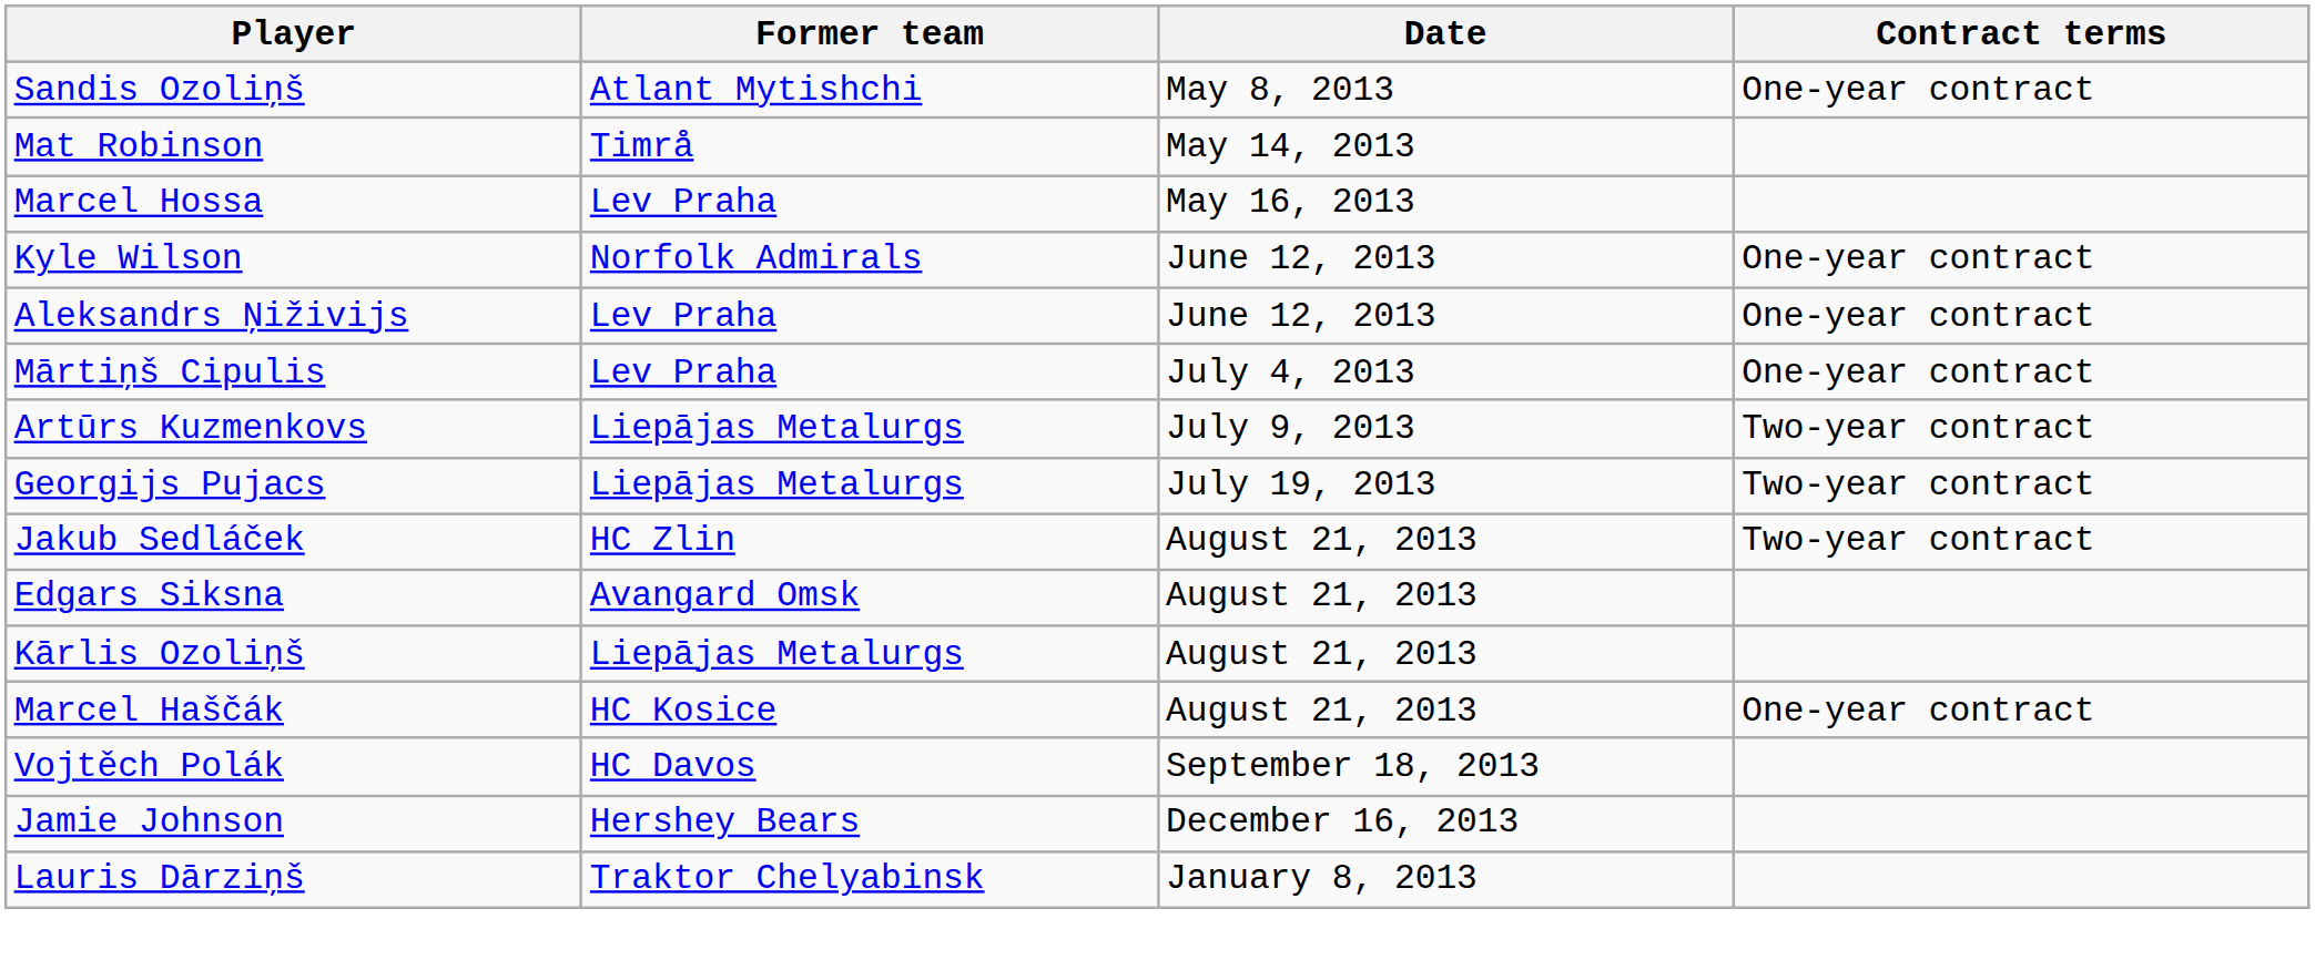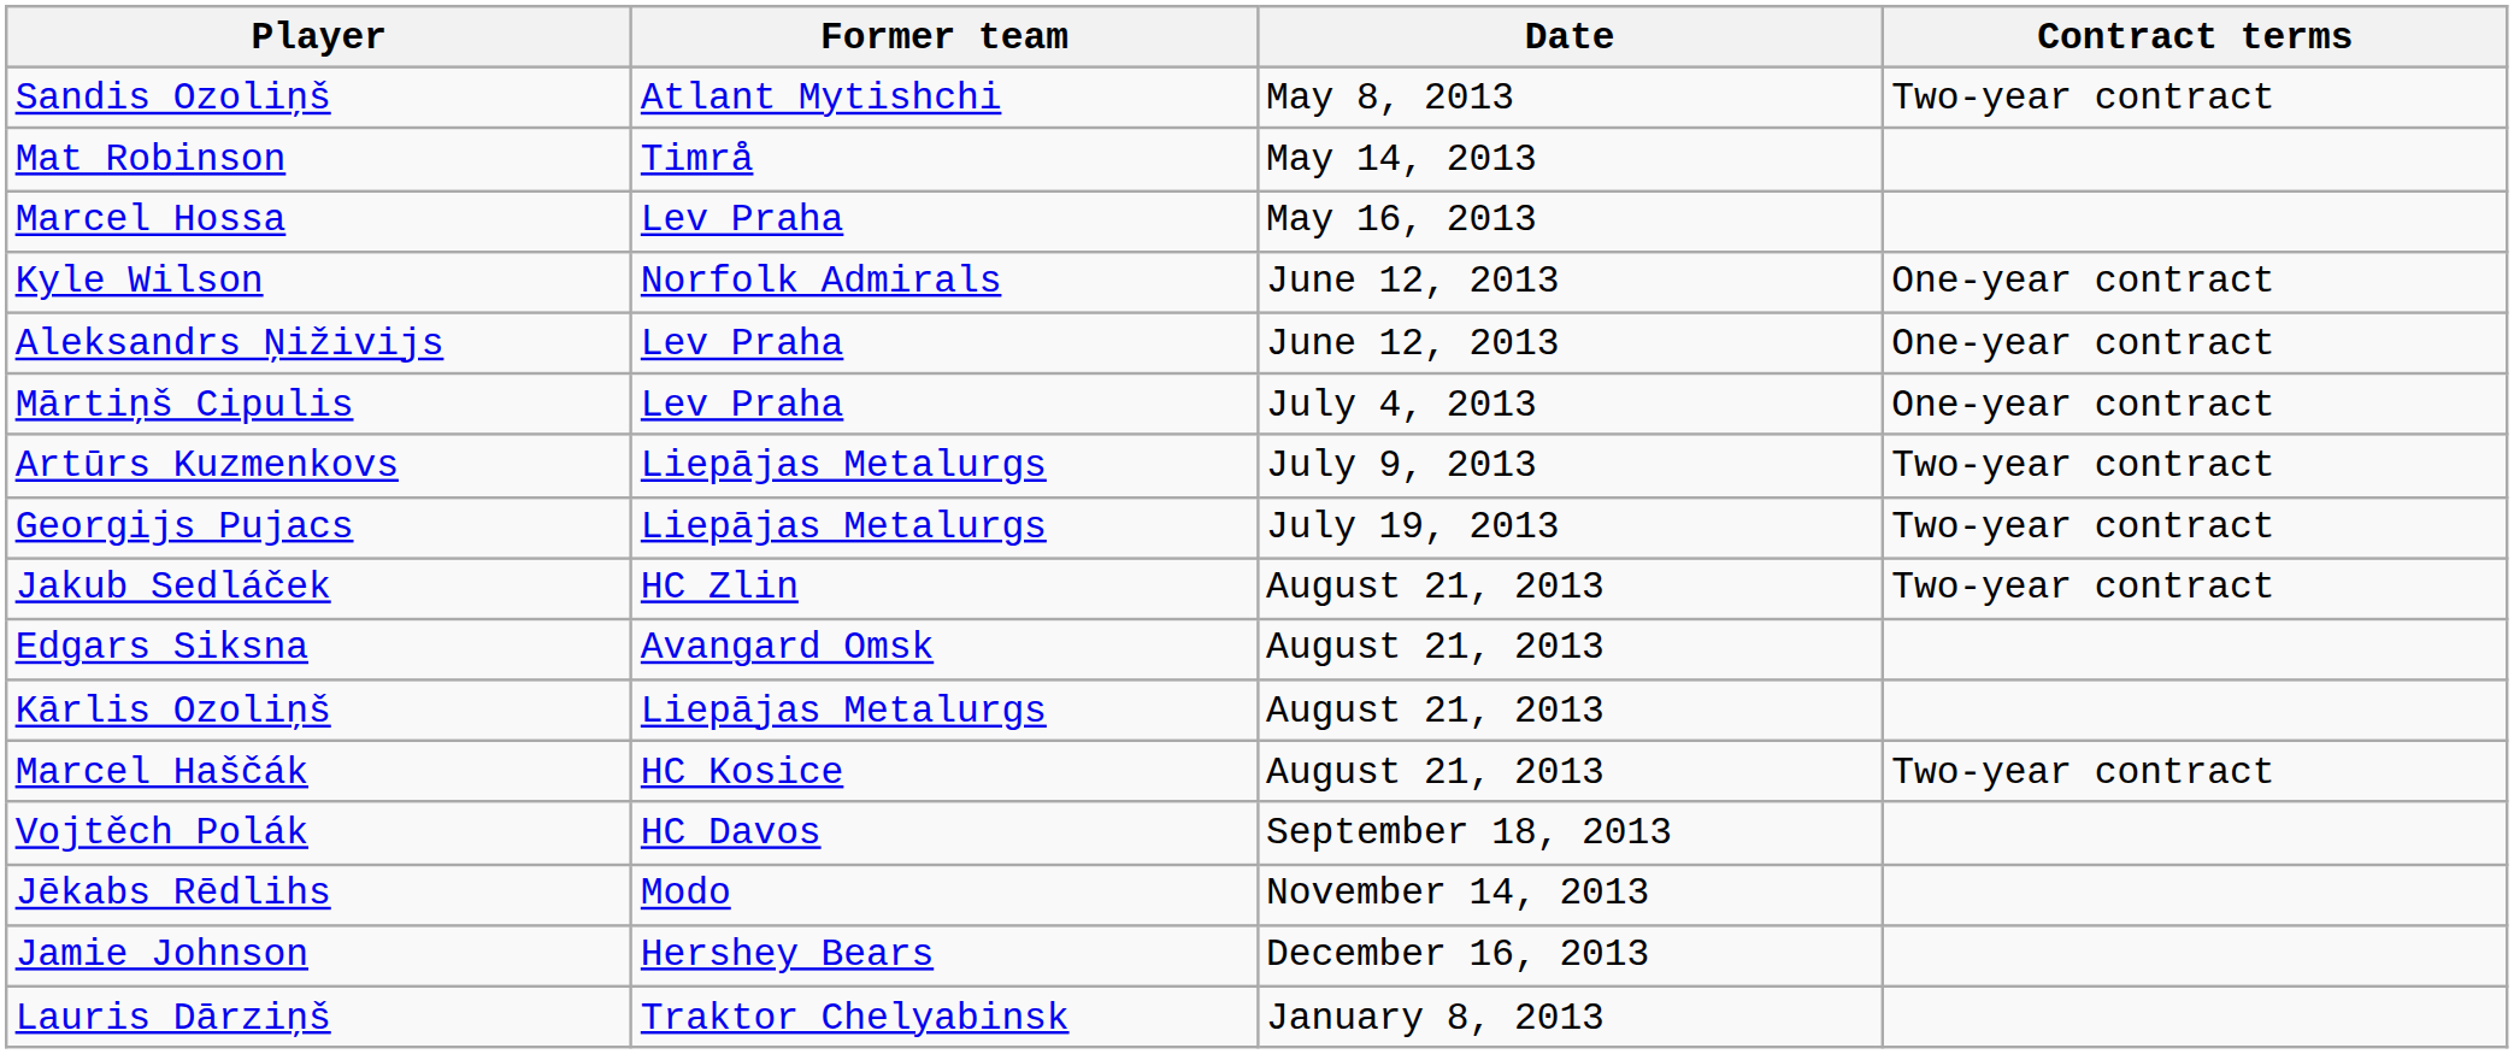 <table class="wikitable" width=98%>
 <tr align="center" bgcolor="#dddddd">
 <th style="width:25%;">Player</th>
 <th style="width:25%;">Former team</th>
 <th style="width:25%;">Date</th>
 <th style="width:50%;">Contract terms</th>
 </tr>
 <tr>
 <td><a href='#'>Sandis Ozoliņš</a></td>
 <td><a href='#'>Atlant Mytishchi</a></td>
 <td>May 8, 2013</td>
-<td>One-year contract</td>
+<td>Two-year contract</td>
 </tr>
 <tr>
 <td><a href='#'>Mat Robinson</a></td>
 <td><a href='#'>Timrå</a></td>
 <td>May 14, 2013</td>
 <td></td>
 </tr>
 <tr>
 <td><a href='#'>Marcel Hossa</a></td>
 <td><a href='#'>Lev Praha</a></td>
 <td>May 16, 2013</td>
 <td></td>
 </tr>
 <tr>
 <td><a href='#'>Kyle Wilson</a></td>
 <td><a href='#'>Norfolk Admirals</a></td>
 <td>June 12, 2013</td>
 <td>One-year contract</td>
 </tr>
 <tr>
 <td><a href='#'>Aleksandrs Ņiživijs</a></td>
 <td><a href='#'>Lev Praha</a></td>
 <td>June 12, 2013</td>
 <td>One-year contract</td>
 </tr>
 <tr>
 <td><a href='#'>Mārtiņš Cipulis</a></td>
 <td><a href='#'>Lev Praha</a></td>
 <td>July 4, 2013</td>
 <td>One-year contract</td>
 </tr>
 <tr>
 <td><a href='#'>Artūrs Kuzmenkovs</a></td>
 <td><a href='#'>Liepājas Metalurgs</a></td>
 <td>July 9, 2013</td>
 <td>Two-year contract</td>
 </tr>
 <tr>
 <td><a href='#'>Georgijs Pujacs</a></td>
 <td><a href='#'>Liepājas Metalurgs</a></td>
 <td>July 19, 2013</td>
 <td>Two-year contract</td>
 </tr>
 <tr>
 <td><a href='#'>Jakub Sedláček</a></td>
 <td><a href='#'>HC Zlin</a></td>
 <td>August 21, 2013</td>
 <td>Two-year contract</td>
 </tr>
 <tr>
 <td><a href='#'>Edgars Siksna</a></td>
 <td><a href='#'>Avangard Omsk</a></td>
 <td>August 21, 2013</td>
 <td></td>
 </tr>
 <tr>
 <td><a href='#'>Kārlis Ozoliņš</a></td>
 <td><a href='#'>Liepājas Metalurgs</a></td>
 <td>August 21, 2013</td>
 <td></td>
 </tr>
 <tr>
 <td><a href='#'>Marcel Haščák</a></td>
 <td><a href='#'>HC Kosice</a></td>
 <td>August 21, 2013</td>
-<td>One-year contract</td>
+<td>Two-year contract</td>
 </tr>
 <tr>
 <td><a href='#'>Vojtěch Polák</a></td>
 <td><a href='#'>HC Davos</a></td>
 <td>September 18, 2013</td>
+<td></td>
+</tr>
+<tr>
+<td><a href='#'>Jēkabs Rēdlihs</a></td>
+<td><a href='#'>Modo</a></td>
+<td>November 14, 2013</td>
 <td></td>
 </tr>
 <tr>
 <td><a href='#'>Jamie Johnson</a></td>
 <td><a href='#'>Hershey Bears</a></td>
 <td>December 16, 2013</td>
 <td></td>
 </tr>
 <tr>
 <td><a href='#'>Lauris Dārziņš</a></td>
 <td><a href='#'>Traktor Chelyabinsk</a></td>
 <td>January 8, 2013</td>
 <td></td>
 </tr>
 </table>
